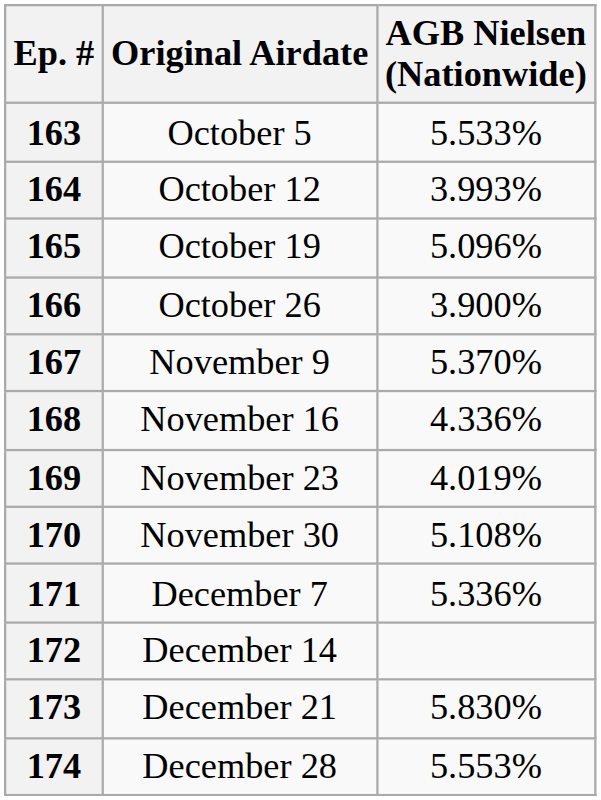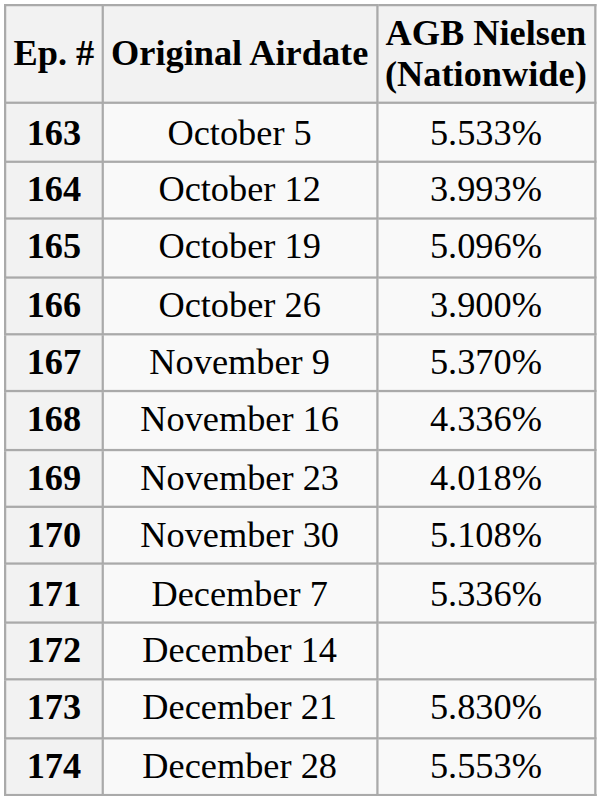 <table class=wikitable style=text-align:center>
 <tr>
 <th>Ep. #</th>
 <th>Original Airdate</th>
 <th>AGB Nielsen<br>(Nationwide)<br></th>
 </tr>
 <tr>
 <th>163</th>
 <td>October 5</td>
 <td>5.533%</td>
 </tr>
 <tr>
 <th>164</th>
 <td>October 12</td>
 <td>3.993%</td>
 </tr>
 <tr>
 <th>165</th>
 <td>October 19</td>
 <td>5.096%</td>
 </tr>
 <tr>
 <th>166</th>
 <td>October 26</td>
 <td>3.900%</td>
 </tr>
 <tr>
 <th>167</th>
 <td>November 9</td>
 <td>5.370%</td>
 </tr>
 <tr>
 <th>168</th>
 <td>November 16</td>
 <td>4.336%</td>
 </tr>
 <tr>
 <th>169</th>
 <td>November 23</td>
-<td>4.019%</td>
+<td>4.018%</td>
 </tr>
 <tr>
 <th>170</th>
 <td>November 30</td>
 <td>5.108%</td>
 </tr>
 <tr>
 <th>171</th>
 <td>December 7</td>
 <td>5.336%</td>
 </tr>
 <tr>
 <th>172</th>
 <td>December 14</td>
 <td></td>
 </tr>
 <tr>
 <th>173</th>
 <td>December 21</td>
 <td>5.830%</td>
 </tr>
 <tr>
 <th>174</th>
 <td>December 28</td>
 <td>5.553%</td>
 </tr>
 <tr>
 </tr>
 </table>
